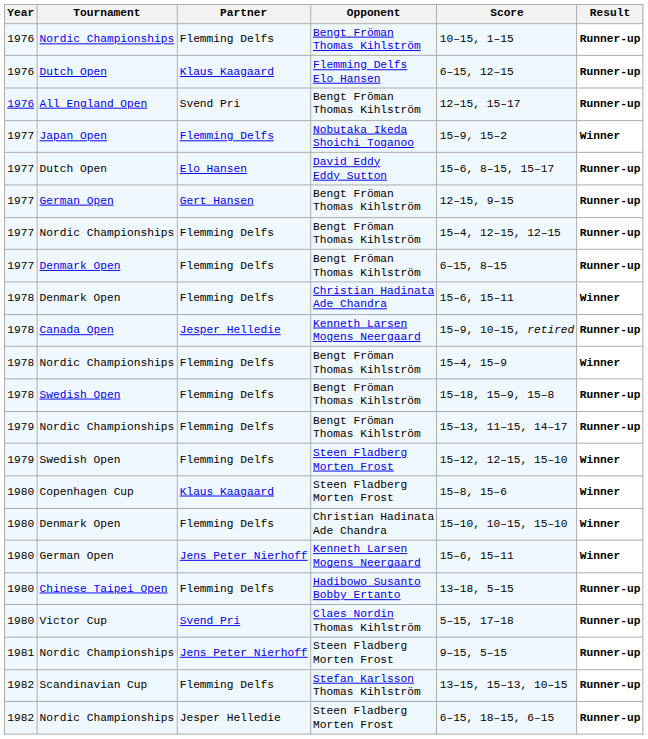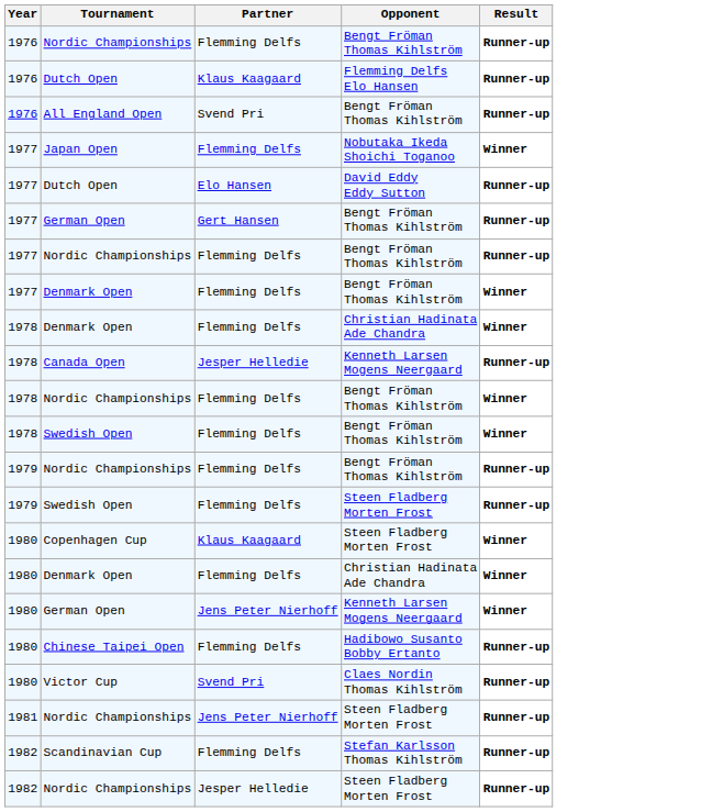 <table class="sortable wikitable" style="font-size: 90%;">
 <tr>
 <th>Year</th>
 <th>Tournament</th>
 <th>Partner</th>
 <th>Opponent</th>
-<th>Score</th>
 <th>Result</th>
 </tr>
 <tr style="background:#f0f8ff;">
 <td align="center">1976</td>
 <td align="left"><a href='#'>Nordic Championships</a></td>
 <td align="left"> Flemming Delfs</td>
 <td align="left"> <a href='#'>Bengt Fröman</a><br> <a href='#'>Thomas Kihlström</a></td>
-<td align="left">10–15, 1–15</td>
 <td style="text-align:left; background:white"> <strong>Runner-up</strong></td>
 </tr>
 <tr style="background:#f0f8ff;">
 <td align="center">1976</td>
 <td align="left"><a href='#'>Dutch Open</a></td>
 <td align="left"> <a href='#'>Klaus Kaagaard</a></td>
 <td align="left"> <a href='#'>Flemming Delfs</a><br> <a href='#'>Elo Hansen</a></td>
-<td align="left">6–15, 12–15</td>
 <td style="text-align:left; background:white"> <strong>Runner-up</strong></td>
 </tr>
 <tr style="background:#f0f8ff;">
 <td align="center"><a href='#'>1976</a></td>
 <td align="left"><a href='#'>All England Open</a></td>
 <td align="left"> Svend Pri</td>
 <td align="left"> Bengt Fröman<br> Thomas Kihlström</td>
-<td align="left">12–15, 15–17</td>
 <td style="text-align:left; background:white"> <strong>Runner-up</strong></td>
 </tr>
 <tr style="background:#f0f8ff;">
 <td align="center">1977</td>
 <td align="left"><a href='#'>Japan Open</a></td>
 <td align="left"> <a href='#'>Flemming Delfs</a></td>
 <td align="left"> <a href='#'>Nobutaka Ikeda</a><br>  <a href='#'>Shoichi Toganoo</a></td>
-<td align="left">15–9, 15–2</td>
 <td style="text-align:left; background:white"> <strong>Winner</strong></td>
 </tr>
 <tr style="background:#f0f8ff;">
 <td align="center">1977</td>
 <td align="left">Dutch Open</td>
 <td align="left"> <a href='#'>Elo Hansen</a></td>
 <td align="left"> <a href='#'>David Eddy</a><br> <a href='#'>Eddy Sutton</a></td>
-<td align="left">15–6, 8–15, 15–17</td>
 <td style="text-align:left; background:white"> <strong>Runner-up</strong></td>
 </tr>
 <tr style="background:#f0f8ff;">
 <td align="center">1977</td>
 <td align="left"><a href='#'>German Open</a></td>
 <td align="left"> <a href='#'>Gert Hansen</a></td>
 <td align="left"> Bengt Fröman<br> Thomas Kihlström</td>
-<td align="left">12–15, 9–15</td>
 <td style="text-align:left; background:white"> <strong>Runner-up</strong></td>
 </tr>
 <tr style="background:#f0f8ff;">
 <td align="center">1977</td>
 <td align="left">Nordic Championships</td>
 <td align="left"> Flemming Delfs</td>
 <td align="left"> Bengt Fröman<br> Thomas Kihlström</td>
-<td align="left">15–4, 12–15, 12–15</td>
 <td style="text-align:left; background:white"> <strong>Runner-up</strong></td>
 </tr>
 <tr style="background:#f0f8ff;">
 <td align="center">1977</td>
 <td align="left"><a href='#'>Denmark Open</a></td>
 <td align="left"> Flemming Delfs</td>
 <td align="left"> Bengt Fröman<br> Thomas Kihlström</td>
-<td align="left">6–15, 8–15</td>
-<td style="text-align:left; background:white"> <strong>Runner-up</strong></td>
+<td style="text-align:left; background:white"> <strong>Winner</strong></td>
 </tr>
 <tr style="background:#f0f8ff;">
 <td align="center">1978</td>
 <td align="left">Denmark Open</td>
 <td align="left"> Flemming Delfs</td>
 <td align="left"> <a href='#'>Christian Hadinata</a><br>  <a href='#'>Ade Chandra</a></td>
-<td align="left">15–6, 15–11</td>
 <td style="text-align:left; background:white"> <strong>Winner</strong></td>
 </tr>
 <tr style="background:#f0f8ff;">
 <td align="center">1978</td>
 <td align="left"><a href='#'>Canada Open</a></td>
 <td align="left"> <a href='#'>Jesper Helledie</a></td>
 <td align="left"> <a href='#'>Kenneth Larsen</a><br> <a href='#'>Mogens Neergaard</a></td>
-<td align="left">15–9, 10–15, <em>retired</em></td>
 <td style="text-align:left; background:white"> <strong>Runner-up</strong></td>
 </tr>
 <tr style="background:#f0f8ff;">
 <td align="center">1978</td>
 <td align="left">Nordic Championships</td>
 <td align="left"> Flemming Delfs</td>
 <td align="left"> Bengt Fröman<br> Thomas Kihlström</td>
-<td align="left">15–4, 15–9</td>
 <td style="text-align:left; background:white"> <strong>Winner</strong></td>
 </tr>
 <tr style="background:#f0f8ff;">
 <td align="center">1978</td>
 <td align="left"><a href='#'>Swedish Open</a></td>
 <td align="left"> Flemming Delfs</td>
 <td align="left"> Bengt Fröman<br> Thomas Kihlström</td>
-<td align="left">15–18, 15–9, 15–8</td>
-<td style="text-align:left; background:white"> <strong>Runner-up</strong></td>
+<td style="text-align:left; background:white"> <strong>Winner</strong></td>
 </tr>
 <tr style="background:#f0f8ff;">
 <td align="center">1979</td>
 <td align="left">Nordic Championships</td>
 <td align="left"> Flemming Delfs</td>
 <td align="left"> Bengt Fröman<br> Thomas Kihlström</td>
-<td align="left">15–13, 11–15, 14–17</td>
 <td style="text-align:left; background:white"> <strong>Runner-up</strong></td>
 </tr>
 <tr style="background:#f0f8ff;">
 <td align="center">1979</td>
 <td align="left">Swedish Open</td>
 <td align="left"> Flemming Delfs</td>
 <td align="left"> <a href='#'>Steen Fladberg</a><br>  <a href='#'>Morten Frost</a></td>
-<td align="left">15–12, 12–15, 15–10</td>
-<td style="text-align:left; background:white"> <strong>Winner</strong></td>
+<td style="text-align:left; background:white"> <strong>Runner-up</strong></td>
 </tr>
 <tr style="background:#f0f8ff;">
 <td align="center">1980</td>
 <td align="left">Copenhagen Cup</td>
 <td align="left"> <a href='#'>Klaus Kaagaard</a></td>
 <td align="left"> Steen Fladberg<br>  Morten Frost</td>
-<td align="left">15–8, 15–6</td>
 <td style="text-align:left; background:white"> <strong>Winner</strong></td>
 </tr>
 <tr style="background:#f0f8ff;">
 <td align="center">1980</td>
 <td align="left">Denmark Open</td>
 <td align="left"> Flemming Delfs</td>
 <td align="left"> Christian Hadinata<br>  Ade Chandra</td>
-<td align="left">15–10, 10–15, 15–10</td>
 <td style="text-align:left; background:white"> <strong>Winner</strong></td>
 </tr>
 <tr style="background:#f0f8ff;">
 <td align="center">1980</td>
 <td align="left">German Open</td>
 <td align="left"> <a href='#'>Jens Peter Nierhoff</a></td>
 <td align="left"> <a href='#'>Kenneth Larsen</a><br> <a href='#'>Mogens Neergaard</a></td>
-<td align="left">15–6, 15–11</td>
 <td style="text-align:left; background:white"> <strong>Winner</strong></td>
 </tr>
 <tr style="background:#f0f8ff;">
 <td align="center">1980</td>
 <td align="left"><a href='#'>Chinese Taipei Open</a></td>
 <td align="left"> Flemming Delfs</td>
 <td align="left"> <a href='#'>Hadibowo Susanto</a><br>  <a href='#'>Bobby Ertanto</a></td>
-<td align="left">13–18, 5–15</td>
 <td style="text-align:left; background:white"> <strong>Runner-up</strong></td>
 </tr>
 <tr style="background:#f0f8ff;">
 <td align="center">1980</td>
 <td align="left">Victor Cup</td>
 <td align="left"> <a href='#'>Svend Pri</a></td>
 <td align="left"> <a href='#'>Claes Nordin</a><br> Thomas Kihlström</td>
-<td align="left">5–15, 17–18</td>
 <td style="text-align:left; background:white"> <strong>Runner-up</strong></td>
 </tr>
 <tr style="background:#f0f8ff;">
 <td align="center">1981</td>
 <td align="left">Nordic Championships</td>
 <td align="left"> <a href='#'>Jens Peter Nierhoff</a></td>
 <td align="left"> Steen Fladberg<br> Morten Frost</td>
-<td align="left">9–15, 5–15</td>
 <td style="text-align:left; background:white"> <strong>Runner-up</strong></td>
 </tr>
 <tr style="background:#f0f8ff;">
 <td align="center">1982</td>
 <td align="left">Scandinavian Cup</td>
 <td align="left"> Flemming Delfs</td>
 <td align="left"> <a href='#'>Stefan Karlsson</a><br> Thomas Kihlström</td>
-<td align="left">13–15, 15–13, 10–15</td>
 <td style="text-align:left; background:white"> <strong>Runner-up</strong></td>
 </tr>
 <tr style="background:#f0f8ff;">
 <td align="center">1982</td>
 <td align="left">Nordic Championships</td>
 <td align="left"> Jesper Helledie</td>
 <td align="left"> Steen Fladberg<br> Morten Frost</td>
-<td align="left">6–15, 18–15, 6–15</td>
 <td style="text-align:left; background:white"> <strong>Runner-up</strong></td>
 </tr>
 </table>
